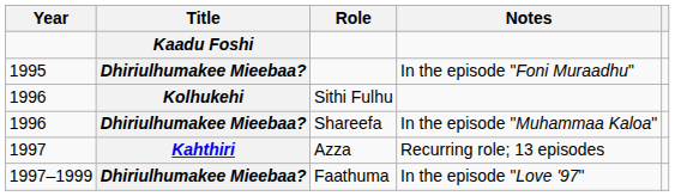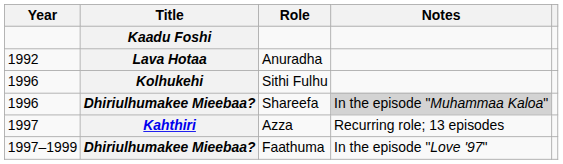 <table class="wikitable sortable plainrowheaders">
 <tr style="background:#ccc; text-align:center;">
 <th scope="col">Year</th>
 <th scope="col">Title</th>
 <th scope="col">Role</th>
 <th scope="col">Notes</th>
 <th scope="col" class="unsortable"></th>
 </tr>
 <tr>
 <td></td>
 <th scope="row"><em>Kaadu Foshi</em></th>
 <td></td>
 <td></td>
 <td style="text-align: center;"></td>
 </tr>
 <tr>
-<td>1995</td>
-<th scope="row"><em>Dhiriulhumakee Mieebaa?</em></th>
+<td>1992</td>
+<th scope="row"><em>Lava Hotaa</em></th>
+<td>Anuradha</td>
 <td></td>
-<td>In the episode "<em>Foni Muraadhu</em>"</td>
 <td style="text-align: center;"></td>
 </tr>
 <tr>
 <td>1996</td>
 <th scope="row"><em>Kolhukehi</em></th>
 <td>Sithi Fulhu</td>
 <td></td>
 <td style="text-align: center;"></td>
 </tr>
 <tr>
 <td>1996</td>
 <th scope="row"><em>Dhiriulhumakee Mieebaa?</em></th>
 <td>Shareefa</td>
-<td>In the episode "<em>Muhammaa Kaloa</em>"</td>
+<td style="background: lightgrey;">In the episode "<em>Muhammaa Kaloa</em>"</td>
 <td style="text-align: center;"></td>
 </tr>
 <tr>
 <td>1997</td>
 <th scope="row"><em><a href='#'>Kahthiri</a></em></th>
 <td>Azza</td>
 <td>Recurring role; 13 episodes</td>
 <td style="text-align: center;"></td>
 </tr>
 <tr>
 <td>1997–1999</td>
 <th scope="row"><em>Dhiriulhumakee Mieebaa?</em></th>
 <td>Faathuma</td>
 <td>In the episode "<em>Love '97</em>"</td>
 <td style="text-align: center;"></td>
 </tr>
 </table>
